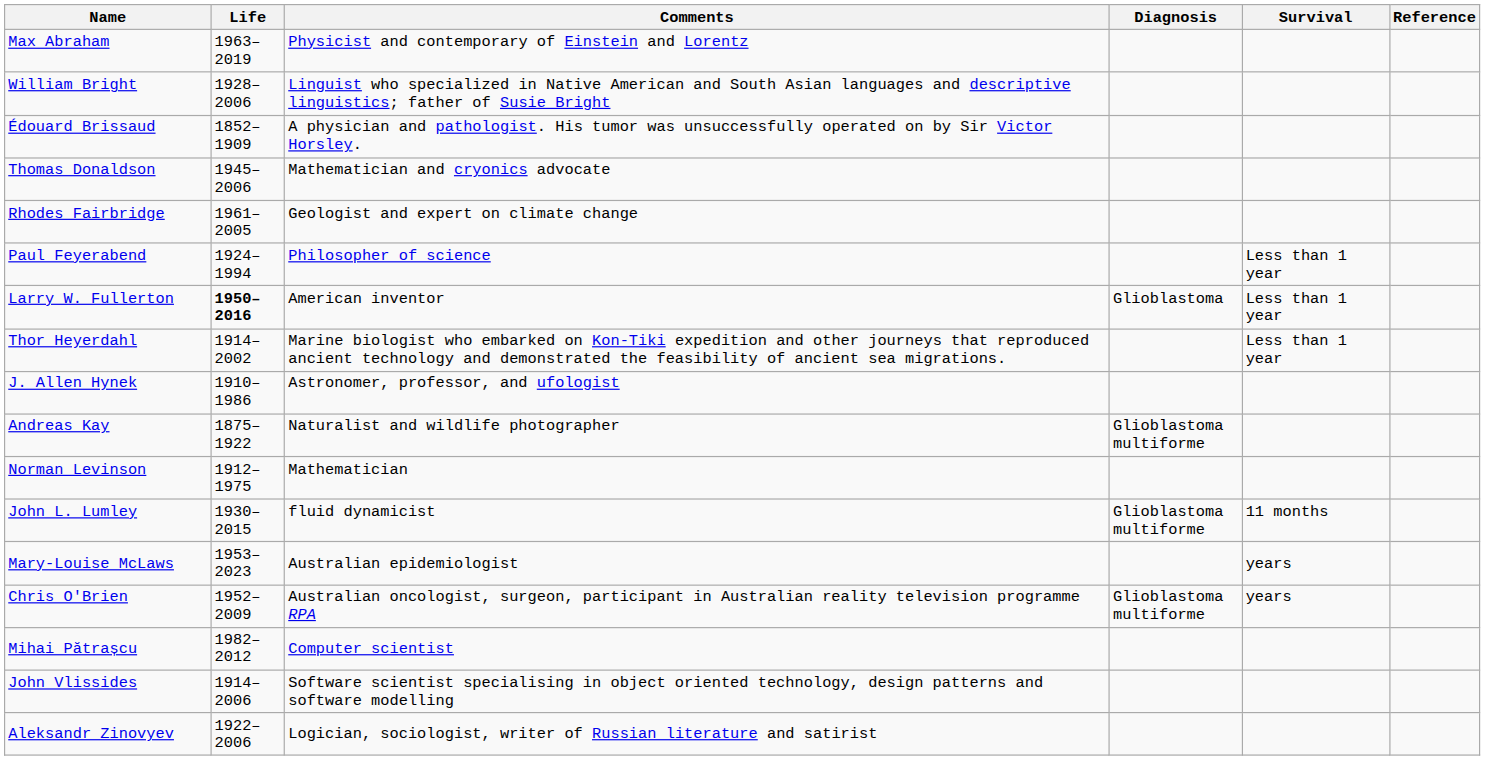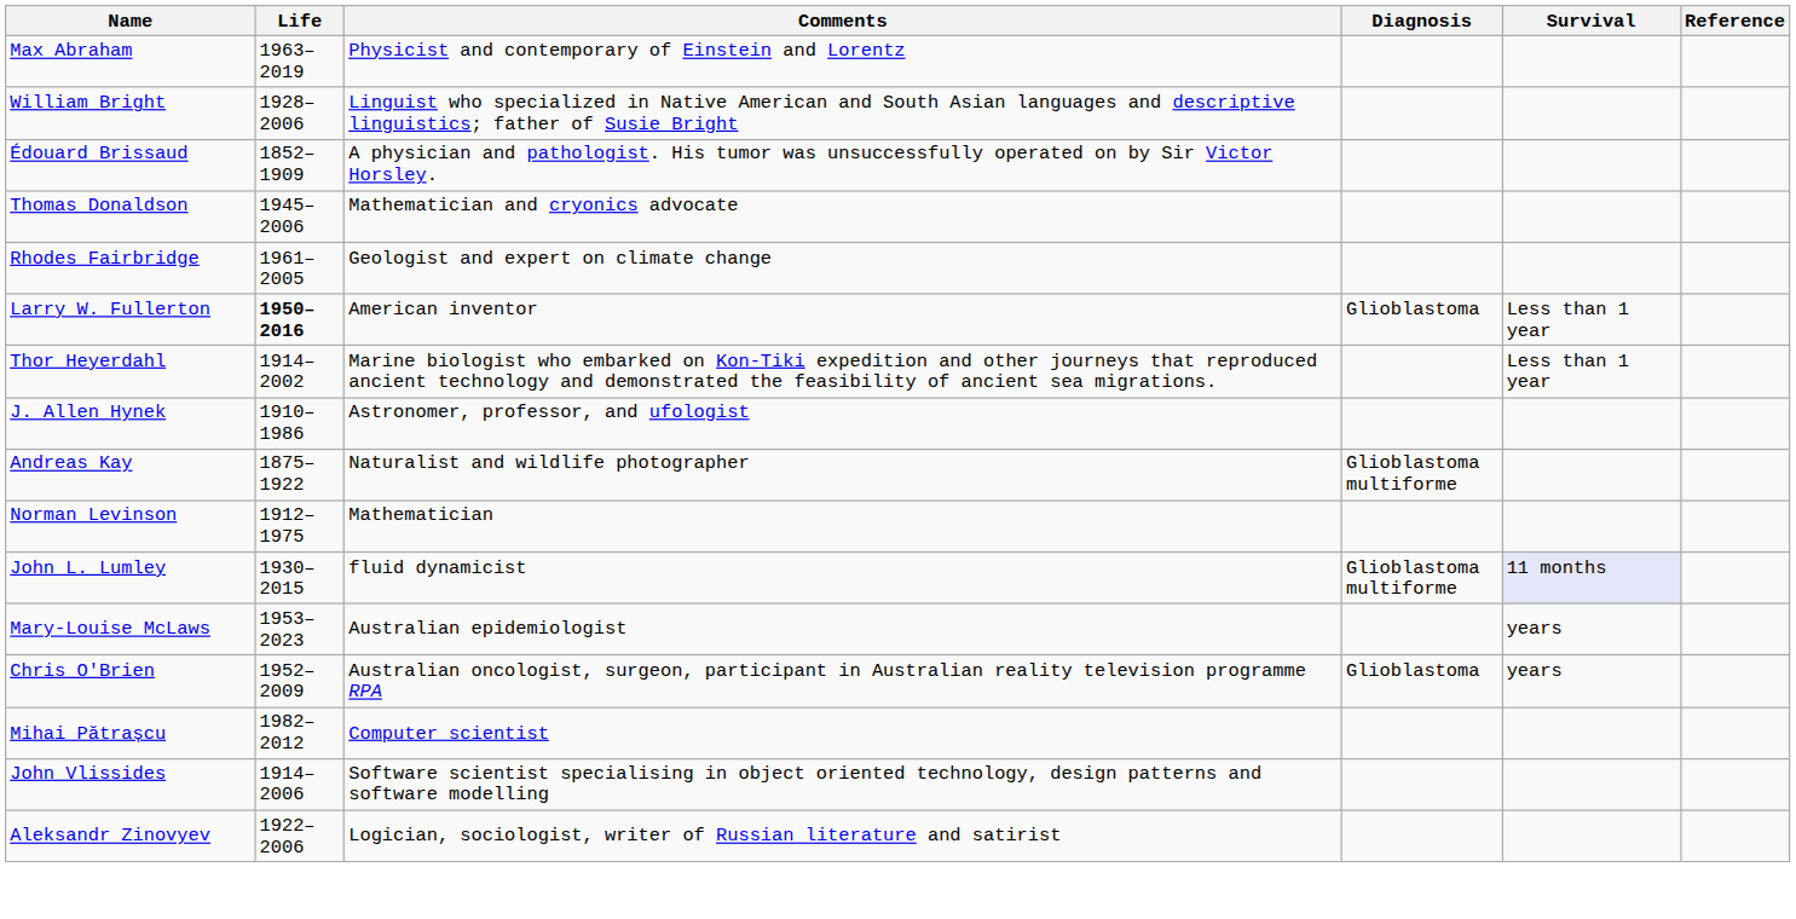 <table class="sortable wikitable">
 <tr>
 <th style="width:14%;">Name</th>
 <th style="width:5%;">Life</th>
 <th style="width:56%;">Comments</th>
 <th style="width:9%;">Diagnosis</th>
 <th style="width:10%;">Survival</th>
 <th style="width:6%;">Reference</th>
 </tr>
 <tr valign="top">
 <td><a href='#'>Max Abraham</a></td>
 <td>1963–2019</td>
 <td><a href='#'>Physicist</a> and contemporary of <a href='#'>Einstein</a> and <a href='#'>Lorentz</a></td>
 <td></td>
 <td></td>
 <td></td>
 </tr>
 <tr valign="top">
 <td><a href='#'>William Bright</a></td>
 <td>1928–2006</td>
 <td><a href='#'>Linguist</a> who specialized in Native American and South Asian languages and <a href='#'>descriptive linguistics</a>; father of <a href='#'>Susie Bright</a></td>
 <td></td>
 <td></td>
 <td></td>
 </tr>
 <tr valign="top">
 <td><a href='#'>Édouard Brissaud</a></td>
 <td>1852–1909</td>
 <td>A physician and <a href='#'>pathologist</a>. His tumor was unsuccessfully operated on by Sir <a href='#'>Victor Horsley</a>.</td>
 <td></td>
 <td></td>
 <td></td>
 </tr>
 <tr valign="top">
 <td><a href='#'>Thomas Donaldson</a></td>
 <td>1945–2006</td>
 <td>Mathematician and <a href='#'>cryonics</a> advocate</td>
 <td></td>
 <td></td>
 <td></td>
 </tr>
 <tr valign="top">
 <td><a href='#'>Rhodes Fairbridge</a></td>
 <td>1961–2005</td>
 <td>Geologist and expert on climate change</td>
 <td></td>
 <td></td>
 <td></td>
 </tr>
 <tr valign="top">
-<td><a href='#'>Paul Feyerabend</a></td>
-<td>1924–1994</td>
-<td><a href='#'>Philosopher of science</a></td>
-<td></td>
-<td>Less than 1 year</td>
-<td></td>
-</tr>
-<tr valign="top">
 <td><a href='#'>Larry W. Fullerton</a></td>
 <td><strong>1950–2016</strong></td>
 <td>American inventor</td>
 <td>Glioblastoma</td>
 <td>Less than 1 year</td>
 <td></td>
 </tr>
 <tr valign="top">
 <td><a href='#'>Thor Heyerdahl</a></td>
 <td>1914–2002</td>
 <td>Marine biologist who embarked on <a href='#'>Kon-Tiki</a> expedition and other journeys that reproduced ancient technology and demonstrated the feasibility of ancient sea migrations.</td>
 <td></td>
 <td>Less than 1 year</td>
 <td></td>
 </tr>
 <tr valign="top">
 <td><a href='#'>J. Allen Hynek</a></td>
 <td>1910–1986</td>
 <td>Astronomer, professor, and <a href='#'>ufologist</a></td>
 <td></td>
 <td></td>
 <td></td>
 </tr>
 <tr valign="top">
 <td><a href='#'>Andreas Kay</a></td>
 <td>1875–1922</td>
 <td>Naturalist and wildlife photographer</td>
 <td>Glioblastoma multiforme</td>
 <td></td>
 <td></td>
 </tr>
 <tr valign="top">
 <td><a href='#'>Norman Levinson</a></td>
 <td>1912–1975</td>
 <td>Mathematician</td>
 <td></td>
 <td></td>
 <td></td>
 </tr>
 <tr valign="top">
 <td><a href='#'>John L. Lumley</a></td>
 <td>1930–2015</td>
 <td>fluid dynamicist</td>
 <td>Glioblastoma multiforme</td>
-<td>11 months</td>
+<td style="background: lavender;">11 months</td>
 <td></td>
 </tr>
 <tr>
 <td><a href='#'>Mary-Louise McLaws</a></td>
 <td>1953–2023</td>
 <td>Australian epidemiologist</td>
 <td></td>
 <td> years</td>
 <td></td>
 </tr>
 <tr valign="top">
 <td><a href='#'>Chris O'Brien</a></td>
 <td>1952–2009</td>
 <td>Australian oncologist, surgeon, participant in Australian reality television programme <em><a href='#'>RPA</a></em></td>
-<td>Glioblastoma multiforme</td>
+<td>Glioblastoma</td>
 <td> years</td>
 <td></td>
 </tr>
 <tr>
 <td><a href='#'>Mihai Pătrașcu</a></td>
 <td>1982–2012</td>
 <td><a href='#'>Computer scientist</a></td>
 <td></td>
 <td></td>
 <td></td>
 </tr>
 <tr valign="top">
 <td><a href='#'>John Vlissides</a></td>
 <td>1914–2006</td>
 <td>Software scientist specialising in object oriented technology, design patterns and software modelling</td>
 <td></td>
 <td></td>
 <td></td>
 </tr>
 <tr>
 <td><a href='#'>Aleksandr Zinovyev</a></td>
 <td>1922–2006</td>
 <td>Logician, sociologist, writer of <a href='#'>Russian literature</a> and satirist</td>
 <td></td>
 <td></td>
 <td></td>
 </tr>
 </table>
